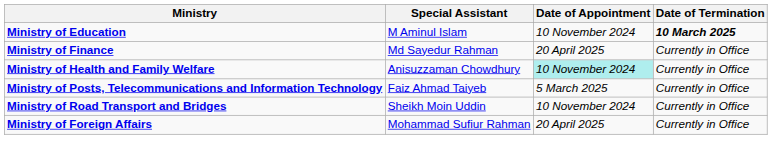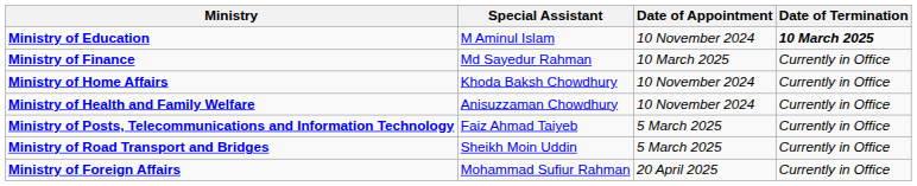 <table class="wikitable sortable">
 <tr>
 <th>Ministry</th>
 <th>Special Assistant</th>
 <th>Date of Appointment</th>
 <th>Date of Termination</th>
 </tr>
 <tr>
 <td><a href='#'><strong>Ministry of Education</strong></a></td>
 <td><a href='#'>M Aminul Islam</a></td>
 <td><em>10 November 2024</em></td>
 <td><strong><em>10 March 2025</em></strong></td>
 </tr>
 <tr>
 <td><a href='#'><strong>Ministry of Finance</strong></a></td>
 <td><a href='#'>Md Sayedur Rahman</a></td>
-<td><em>20 April 2025</em></td>
+<td><em>10 March 2025</em></td>
+<td><em>Currently in Office</em></td>
+</tr>
+<tr>
+<td><a href='#'><strong>Ministry of Home Affairs</strong></a></td>
+<td><a href='#'>Khoda Baksh Chowdhury</a></td>
+<td><em>10 November 2024</em></td>
 <td><em>Currently in Office</em></td>
 </tr>
 <tr>
 <td><a href='#'><strong>Ministry of Health and Family Welfare</strong></a></td>
 <td><a href='#'>Anisuzzaman Chowdhury</a></td>
-<td style="background: paleturquoise;"><em>10 November 2024</em></td>
+<td><em>10 November 2024</em></td>
 <td><em>Currently in Office</em></td>
 </tr>
 <tr>
 <td><a href='#'><strong>Ministry of Posts, Telecommunications and Information Technology</strong></a></td>
 <td><a href='#'>Faiz Ahmad Taiyeb</a></td>
 <td><em>5 March 2025</em></td>
 <td><em>Currently in Office</em></td>
 </tr>
 <tr>
 <td><strong><a href='#'>Ministry of Road Transport and Bridges</a></strong></td>
 <td><a href='#'>Sheikh Moin Uddin</a></td>
-<td><em>10 November 2024</em></td>
+<td><em>5 March 2025</em></td>
 <td><em>Currently in Office</em></td>
 </tr>
 <tr>
 <td><a href='#'><strong>Ministry of Foreign Affairs</strong></a></td>
 <td><a href='#'>Mohammad Sufiur Rahman</a></td>
 <td><em>20 April 2025</em></td>
 <td><em>Currently in Office</em></td>
 </tr>
 </table>
